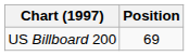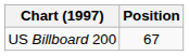 <table class="wikitable">
 <tr>
 <th>Chart (1997)</th>
 <th>Position</th>
 </tr>
 <tr>
 <td>US <em>Billboard</em> 200</td>
-<td align="center">69</td>
+<td align="center">67</td>
 </tr>
 </table>
